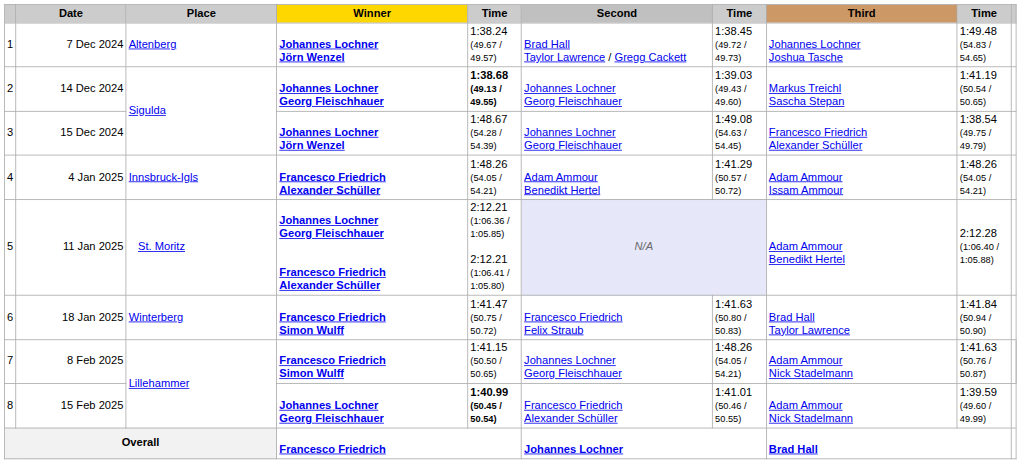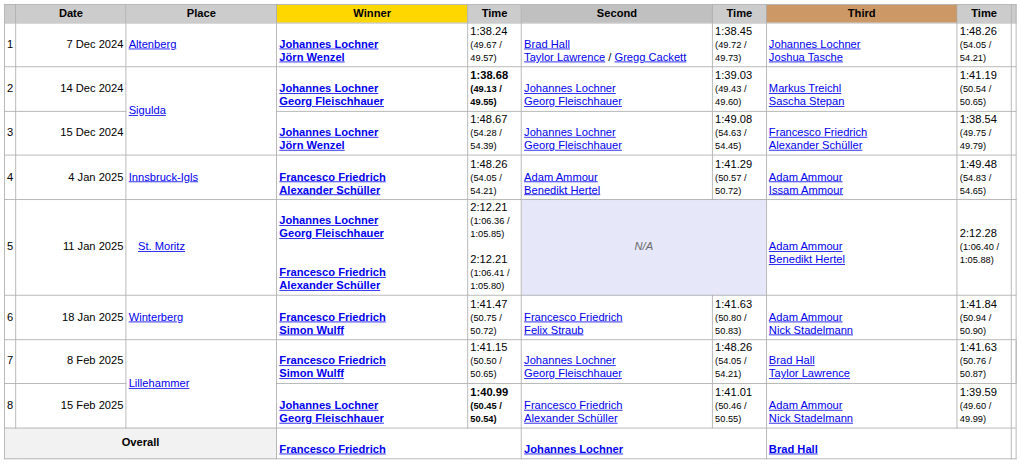 <table class="wikitable plainrowheaders" style="background:#fff; font-size:86%; line-height:16px; border:grey solid 1px; border-collapse:collapse;">
 <tr>
 <th scope="col" style="background:#ccc; width=10 px;"></th>
 <th scope="col" style="background:#ccc; width:130px;">Date</th>
 <th scope="col" style="background:#ccc; width:180px;">Place</th>
 <th scope="col" style="background:gold; width:230px;">Winner</th>
 <th scope="col" style="background:#ccc; width:60px;">Time</th>
 <th scope="col" style="background:silver; width:230px;">Second</th>
 <th scope="col" style="background:#ccc; width:60px;">Time</th>
 <th scope="col" style="background:#c96; width:230px;">Third</th>
 <th scope="col" style="background:#ccc; width:60px;">Time</th>
 <th scope="col" style="background:#ccc; width=10px;"></th>
 </tr>
 <tr>
 <td style="text-align:center">1</td>
 <td style="text-align:right">7 Dec 2024</td>
 <td> <a href='#'>Altenberg</a></td>
 <td><strong><small></small><br><a href='#'>Johannes Lochner</a><br><a href='#'>Jörn Wenzel</a></strong></td>
 <td>1:38.24<br><small>(49.67 / 49.57)</small></td>
 <td><small></small><br><a href='#'>Brad Hall</a><br><a href='#'>Taylor Lawrence</a> / <a href='#'>Gregg Cackett</a></td>
 <td>1:38.45<br><small>(49.72 / 49.73)</small></td>
 <td><small></small><br><a href='#'>Johannes Lochner</a><br><a href='#'>Joshua Tasche</a></td>
-<td>1:49.48<br><small>(54.83 / 54.65)</small></td>
+<td>1:48.26<br><small>(54.05 / 54.21)</small></td>
 <td></td>
 </tr>
 <tr>
 <td align="center">2</td>
 <td align="right">14 Dec 2024</td>
 <td rowspan="2"> <a href='#'>Sigulda</a></td>
 <td><strong><small></small><br><a href='#'>Johannes Lochner</a><br><a href='#'>Georg Fleischhauer</a></strong></td>
 <td><strong>1:38.68<br><small>(49.13 / 49.55)</small></strong></td>
 <td><small></small><br><a href='#'>Johannes Lochner</a><br><a href='#'>Georg Fleischhauer</a></td>
 <td>1:39.03<br><small>(49.43 / 49.60)</small></td>
 <td><small></small><br><a href='#'>Markus Treichl</a><br><a href='#'>Sascha Stepan</a></td>
 <td>1:41.19<br><small>(50.54 / 50.65)</small></td>
 <td></td>
 </tr>
 <tr>
 <td align="center">3</td>
 <td align="right">15 Dec 2024</td>
 <td><strong><small></small><br><a href='#'>Johannes Lochner</a><br><a href='#'>Jörn Wenzel</a></strong></td>
 <td>1:48.67<br><small>(54.28 / 54.39)</small></td>
 <td><small></small><br><a href='#'>Johannes Lochner</a><br><a href='#'>Georg Fleischhauer</a></td>
 <td>1:49.08<br><small>(54.63 / 54.45)</small></td>
 <td><small></small><br><a href='#'>Francesco Friedrich</a><br><a href='#'>Alexander Schüller</a></td>
 <td>1:38.54<br><small>(49.75 / 49.79)</small></td>
 <td></td>
 </tr>
 <tr>
 <td align="center">4</td>
 <td align="right">4 Jan 2025</td>
 <td> <a href='#'>Innsbruck-Igls</a></td>
 <td><strong><small></small><br><a href='#'>Francesco Friedrich</a><br><a href='#'>Alexander Schüller</a></strong></td>
 <td>1:48.26<br><small>(54.05 / 54.21)</small></td>
 <td><small></small><br><a href='#'>Adam Ammour</a><br><a href='#'>Benedikt Hertel</a></td>
 <td>1:41.29<br><small>(50.57 / 50.72)</small></td>
 <td><small></small><br><a href='#'>Adam Ammour</a><br><a href='#'>Issam Ammour</a></td>
-<td>1:48.26<br><small>(54.05 / 54.21)</small></td>
+<td>1:49.48<br><small>(54.83 / 54.65)</small></td>
 <td></td>
 </tr>
 <tr>
 <td style="text-align:center">5</td>
 <td style="text-align:right">11 Jan 2025</td>
 <td>   <a href='#'>St. Moritz</a></td>
 <td><small></small><br><strong><a href='#'>Johannes Lochner</a><br><a href='#'>Georg Fleischhauer</a></strong><br><br><small></small><br><strong><a href='#'>Francesco Friedrich</a><br><a href='#'>Alexander Schüller</a></strong></td>
 <td>2:12.21<br><small>(1:06.36 / 1:05.85)</small><br><br>2:12.21<br><small>(1:06.41 / 1:05.80)</small></td>
 <td colspan="2" style="text-align:center; background:#E6E8FA; color:#696969"><em>N/A</em></td>
 <td><small></small><br><a href='#'>Adam Ammour</a><br><a href='#'>Benedikt Hertel</a></td>
 <td>2:12.28<br><small>(1:06.40 / 1:05.88)</small></td>
 <td></td>
 </tr>
 <tr>
 <td style="text-align:center">6</td>
 <td style="text-align:right">18 Jan 2025</td>
 <td> <a href='#'>Winterberg</a></td>
 <td><strong><small></small><br><a href='#'>Francesco Friedrich</a><br><a href='#'>Simon Wulff</a></strong></td>
 <td>1:41.47<br><small>(50.75 / 50.72)</small></td>
 <td><small></small><br><a href='#'>Francesco Friedrich</a><br><a href='#'>Felix Straub</a></td>
 <td>1:41.63<br><small>(50.80 / 50.83)</small></td>
-<td><small></small><br><a href='#'>Brad Hall</a><br><a href='#'>Taylor Lawrence</a></td>
+<td><small></small><br><a href='#'>Adam Ammour</a><br><a href='#'>Nick Stadelmann</a></td>
 <td>1:41.84<br><small>(50.94 / 50.90)</small></td>
 <td></td>
 </tr>
 <tr>
 <td style="text-align:center">7</td>
 <td style="text-align:right">8 Feb 2025</td>
 <td rowspan=2> <a href='#'>Lillehammer</a></td>
 <td><strong><small></small><br><a href='#'>Francesco Friedrich</a><br><a href='#'>Simon Wulff</a></strong></td>
 <td>1:41.15<br><small>(50.50 / 50.65)</small></td>
 <td><small></small><br><a href='#'>Johannes Lochner</a><br><a href='#'>Georg Fleischhauer</a></td>
 <td>1:48.26<br><small>(54.05 / 54.21)</small></td>
-<td><small></small><br><a href='#'>Adam Ammour</a><br><a href='#'>Nick Stadelmann</a></td>
+<td><small></small><br><a href='#'>Brad Hall</a><br><a href='#'>Taylor Lawrence</a></td>
 <td>1:41.63 <br><small>(50.76 / 50.87)</small></td>
 </tr>
 <tr>
 <td style="text-align:center">8</td>
 <td style="text-align:right">15 Feb 2025</td>
 <td><strong><small></small><br><a href='#'>Johannes Lochner</a><br><a href='#'>Georg Fleischhauer</a></strong></td>
 <td><strong>1:40.99<br><small>(50.45 / 50.54)</small></strong></td>
 <td><small></small><br><a href='#'>Francesco Friedrich</a><br><a href='#'>Alexander Schüller</a></td>
 <td>1:41.01<br><small>(50.46 / 50.55)</small></td>
 <td><small></small><br><a href='#'>Adam Ammour</a><br><a href='#'>Nick Stadelmann</a></td>
 <td>1:39.59<br><small>(49.60 / 49.99)</small></td>
 <td></td>
 </tr>
 <tr>
 <th colspan="3">Overall</th>
 <td colspan="2"><strong><small></small><br><a href='#'>Francesco Friedrich</a></strong></td>
 <td colspan="2"><strong><small></small><br><a href='#'>Johannes Lochner</a></strong></td>
 <td colspan="2"><strong><small></small><br><a href='#'>Brad Hall</a></strong></td>
 <td></td>
 </tr>
 </table>
